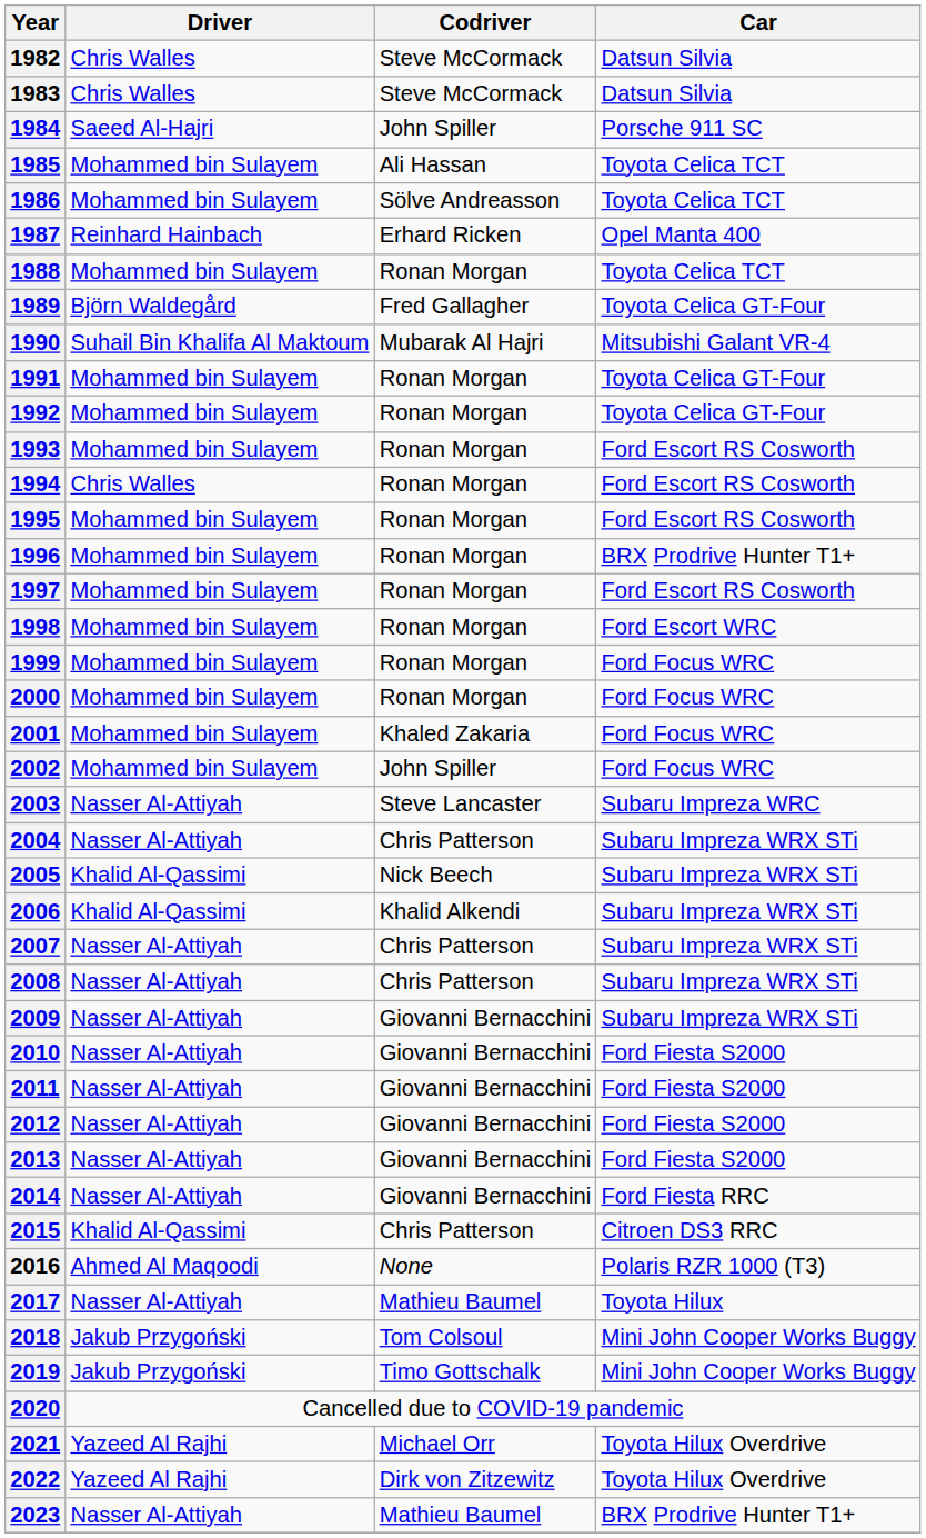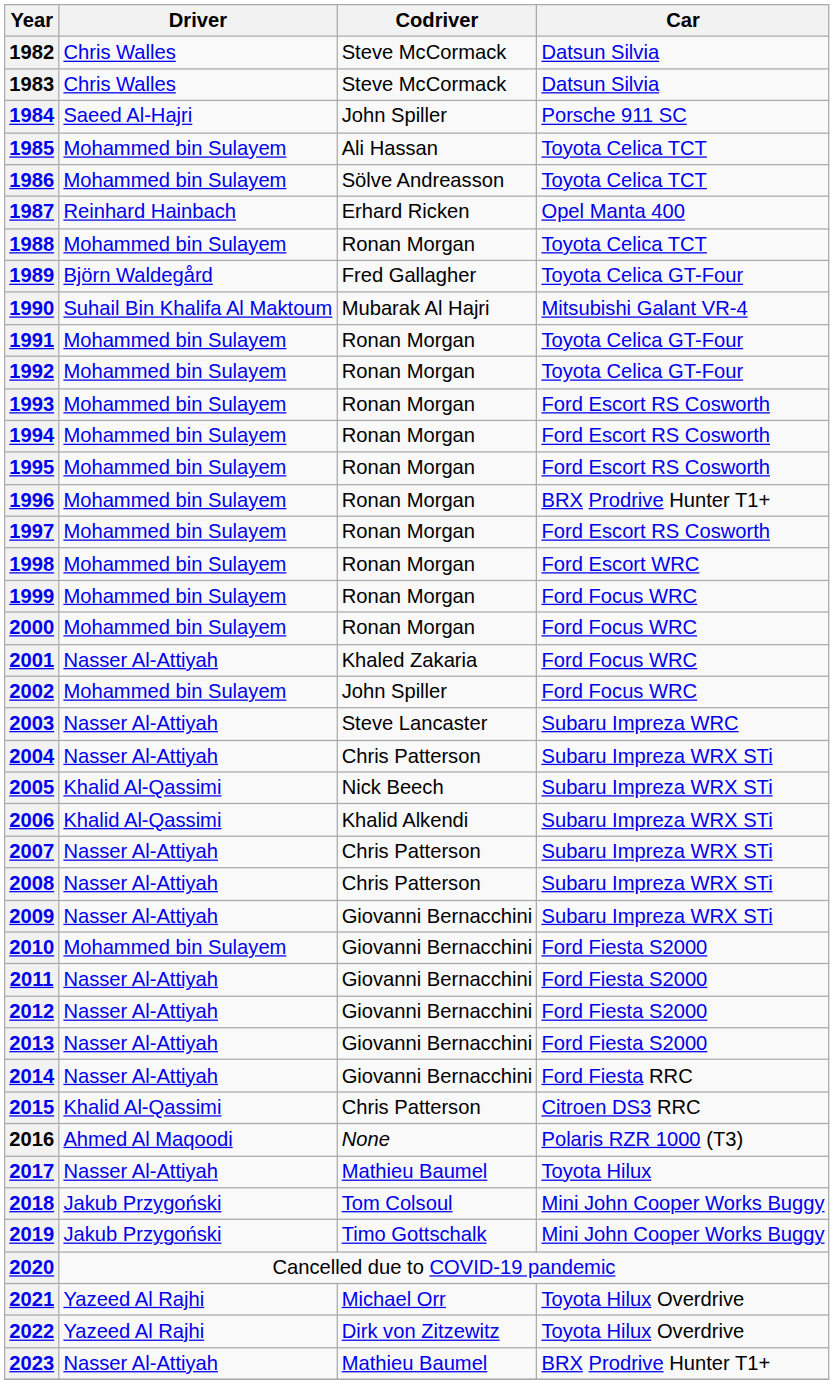 <table class="wikitable">
 <tr>
 <th>Year</th>
 <th>Driver</th>
 <th>Codriver</th>
 <th>Car</th>
 </tr>
 <tr>
 <th>1982</th>
 <td> <a href='#'>Chris Walles</a></td>
 <td> Steve McCormack</td>
 <td><a href='#'>Datsun Silvia</a></td>
 </tr>
 <tr>
 <th>1983</th>
 <td> <a href='#'>Chris Walles</a></td>
 <td> Steve McCormack</td>
 <td><a href='#'>Datsun Silvia</a></td>
 </tr>
 <tr>
 <th><a href='#'>1984</a></th>
 <td> <a href='#'>Saeed Al-Hajri</a></td>
 <td> John Spiller</td>
 <td><a href='#'>Porsche 911 SC</a></td>
 </tr>
 <tr>
 <th><a href='#'>1985</a></th>
 <td> <a href='#'>Mohammed bin Sulayem</a></td>
 <td> Ali Hassan</td>
 <td><a href='#'>Toyota Celica TCT</a></td>
 </tr>
 <tr>
 <th><a href='#'>1986</a></th>
 <td> <a href='#'>Mohammed bin Sulayem</a></td>
 <td> Sölve Andreasson</td>
 <td><a href='#'>Toyota Celica TCT</a></td>
 </tr>
 <tr>
 <th><a href='#'>1987</a></th>
 <td> <a href='#'>Reinhard Hainbach</a></td>
 <td> Erhard Ricken</td>
 <td><a href='#'>Opel Manta 400</a></td>
 </tr>
 <tr>
 <th><a href='#'>1988</a></th>
 <td> <a href='#'>Mohammed bin Sulayem</a></td>
 <td> Ronan Morgan</td>
 <td><a href='#'>Toyota Celica TCT</a></td>
 </tr>
 <tr>
 <th><a href='#'>1989</a></th>
 <td> <a href='#'>Björn Waldegård</a></td>
 <td> Fred Gallagher</td>
 <td><a href='#'>Toyota Celica GT-Four</a></td>
 </tr>
 <tr>
 <th><a href='#'>1990</a></th>
 <td> <a href='#'>Suhail Bin Khalifa Al Maktoum</a></td>
 <td> Mubarak Al Hajri</td>
 <td><a href='#'>Mitsubishi Galant VR-4</a></td>
 </tr>
 <tr>
 <th><a href='#'>1991</a></th>
 <td> <a href='#'>Mohammed bin Sulayem</a></td>
 <td> Ronan Morgan</td>
 <td><a href='#'>Toyota Celica GT-Four</a></td>
 </tr>
 <tr>
 <th><a href='#'>1992</a></th>
 <td> <a href='#'>Mohammed bin Sulayem</a></td>
 <td> Ronan Morgan</td>
 <td><a href='#'>Toyota Celica GT-Four</a></td>
 </tr>
 <tr>
 <th><a href='#'>1993</a></th>
 <td> <a href='#'>Mohammed bin Sulayem</a></td>
 <td> Ronan Morgan</td>
 <td><a href='#'>Ford Escort RS Cosworth</a></td>
 </tr>
 <tr>
 <th><a href='#'>1994</a></th>
-<td> <a href='#'>Chris Walles</a></td>
+<td> <a href='#'>Mohammed bin Sulayem</a></td>
 <td> Ronan Morgan</td>
 <td><a href='#'>Ford Escort RS Cosworth</a></td>
 </tr>
 <tr>
 <th><a href='#'>1995</a></th>
 <td> <a href='#'>Mohammed bin Sulayem</a></td>
 <td> Ronan Morgan</td>
 <td><a href='#'>Ford Escort RS Cosworth</a></td>
 </tr>
 <tr>
 <th><a href='#'>1996</a></th>
 <td> <a href='#'>Mohammed bin Sulayem</a></td>
 <td> Ronan Morgan</td>
 <td><a href='#'>BRX</a> <a href='#'>Prodrive</a> Hunter T1+</td>
 </tr>
 <tr>
 <th><a href='#'>1997</a></th>
 <td> <a href='#'>Mohammed bin Sulayem</a></td>
 <td> Ronan Morgan</td>
 <td><a href='#'>Ford Escort RS Cosworth</a></td>
 </tr>
 <tr>
 <th><a href='#'>1998</a></th>
 <td> <a href='#'>Mohammed bin Sulayem</a></td>
 <td> Ronan Morgan</td>
 <td><a href='#'>Ford Escort WRC</a></td>
 </tr>
 <tr>
 <th><a href='#'>1999</a></th>
 <td> <a href='#'>Mohammed bin Sulayem</a></td>
 <td> Ronan Morgan</td>
 <td><a href='#'>Ford Focus WRC</a></td>
 </tr>
 <tr>
 <th><a href='#'>2000</a></th>
 <td> <a href='#'>Mohammed bin Sulayem</a></td>
 <td> Ronan Morgan</td>
 <td><a href='#'>Ford Focus WRC</a></td>
 </tr>
 <tr>
 <th><a href='#'>2001</a></th>
-<td> <a href='#'>Mohammed bin Sulayem</a></td>
+<td> <a href='#'>Nasser Al-Attiyah</a></td>
 <td> Khaled Zakaria</td>
 <td><a href='#'>Ford Focus WRC</a></td>
 </tr>
 <tr>
 <th><a href='#'>2002</a></th>
 <td> <a href='#'>Mohammed bin Sulayem</a></td>
 <td> John Spiller</td>
 <td><a href='#'>Ford Focus WRC</a></td>
 </tr>
 <tr>
 <th><a href='#'>2003</a></th>
 <td> <a href='#'>Nasser Al-Attiyah</a></td>
 <td> Steve Lancaster</td>
 <td><a href='#'>Subaru Impreza WRC</a></td>
 </tr>
 <tr>
 <th><a href='#'>2004</a></th>
 <td> <a href='#'>Nasser Al-Attiyah</a></td>
 <td> Chris Patterson</td>
 <td><a href='#'>Subaru Impreza WRX STi</a></td>
 </tr>
 <tr>
 <th><a href='#'>2005</a></th>
 <td> <a href='#'>Khalid Al-Qassimi</a></td>
 <td> Nick Beech</td>
 <td><a href='#'>Subaru Impreza WRX STi</a></td>
 </tr>
 <tr>
 <th><a href='#'>2006</a></th>
 <td> <a href='#'>Khalid Al-Qassimi</a></td>
 <td> Khalid Alkendi</td>
 <td><a href='#'>Subaru Impreza WRX STi</a></td>
 </tr>
 <tr>
 <th><a href='#'>2007</a></th>
 <td> <a href='#'>Nasser Al-Attiyah</a></td>
 <td> Chris Patterson</td>
 <td><a href='#'>Subaru Impreza WRX STi</a></td>
 </tr>
 <tr>
 <th><a href='#'>2008</a></th>
 <td> <a href='#'>Nasser Al-Attiyah</a></td>
 <td> Chris Patterson</td>
 <td><a href='#'>Subaru Impreza WRX STi</a></td>
 </tr>
 <tr>
 <th><a href='#'>2009</a></th>
 <td> <a href='#'>Nasser Al-Attiyah</a></td>
 <td> Giovanni Bernacchini</td>
 <td><a href='#'>Subaru Impreza WRX STi</a></td>
 </tr>
 <tr>
 <th><a href='#'>2010</a></th>
-<td> <a href='#'>Nasser Al-Attiyah</a></td>
+<td> <a href='#'>Mohammed bin Sulayem</a></td>
 <td> Giovanni Bernacchini</td>
 <td><a href='#'>Ford Fiesta S2000</a></td>
 </tr>
 <tr>
 <th><a href='#'>2011</a></th>
 <td> <a href='#'>Nasser Al-Attiyah</a></td>
 <td> Giovanni Bernacchini</td>
 <td><a href='#'>Ford Fiesta S2000</a></td>
 </tr>
 <tr>
 <th><a href='#'>2012</a></th>
 <td> <a href='#'>Nasser Al-Attiyah</a></td>
 <td> Giovanni Bernacchini</td>
 <td><a href='#'>Ford Fiesta S2000</a></td>
 </tr>
 <tr>
 <th><a href='#'>2013</a></th>
 <td> <a href='#'>Nasser Al-Attiyah</a></td>
 <td> Giovanni Bernacchini</td>
 <td><a href='#'>Ford Fiesta S2000</a></td>
 </tr>
 <tr>
 <th><a href='#'>2014</a></th>
 <td> <a href='#'>Nasser Al-Attiyah</a></td>
 <td> Giovanni Bernacchini</td>
 <td><a href='#'>Ford Fiesta</a> RRC</td>
 </tr>
 <tr>
 <th><a href='#'>2015</a></th>
 <td> <a href='#'>Khalid Al-Qassimi</a></td>
 <td> Chris Patterson</td>
 <td><a href='#'>Citroen DS3</a> RRC</td>
 </tr>
 <tr>
 <th>2016</th>
 <td> <a href='#'>Ahmed Al Maqoodi</a></td>
 <td><em>None</em></td>
 <td><a href='#'>Polaris RZR 1000</a> (T3)</td>
 </tr>
 <tr>
 <th><a href='#'>2017</a></th>
 <td> <a href='#'>Nasser Al-Attiyah</a></td>
 <td> <a href='#'>Mathieu Baumel</a></td>
 <td><a href='#'>Toyota Hilux</a></td>
 </tr>
 <tr>
 <th><a href='#'>2018</a></th>
 <td> <a href='#'>Jakub Przygoński</a></td>
 <td> <a href='#'>Tom Colsoul</a></td>
 <td><a href='#'>Mini John Cooper Works Buggy</a></td>
 </tr>
 <tr>
 <th><a href='#'>2019</a></th>
 <td> <a href='#'>Jakub Przygoński</a></td>
 <td> <a href='#'>Timo Gottschalk</a></td>
 <td><a href='#'>Mini John Cooper Works Buggy</a></td>
 </tr>
 <tr>
 <th><a href='#'>2020</a></th>
 <td colspan="3" align=center>Cancelled due to <a href='#'>COVID-19 pandemic</a></td>
 </tr>
 <tr>
 <th><a href='#'>2021</a></th>
 <td> <a href='#'>Yazeed Al Rajhi</a></td>
 <td> <a href='#'>Michael Orr</a></td>
 <td><a href='#'>Toyota Hilux</a> Overdrive</td>
 </tr>
 <tr>
 <th><a href='#'>2022</a></th>
 <td> <a href='#'>Yazeed Al Rajhi</a></td>
 <td> <a href='#'>Dirk von Zitzewitz</a></td>
 <td><a href='#'>Toyota Hilux</a> Overdrive</td>
 </tr>
 <tr>
 <th><a href='#'>2023</a></th>
 <td> <a href='#'>Nasser Al-Attiyah</a></td>
 <td> <a href='#'>Mathieu Baumel</a></td>
 <td><a href='#'>BRX</a> <a href='#'>Prodrive</a> Hunter T1+</td>
 </tr>
 <tr>
 </tr>
 </table>
